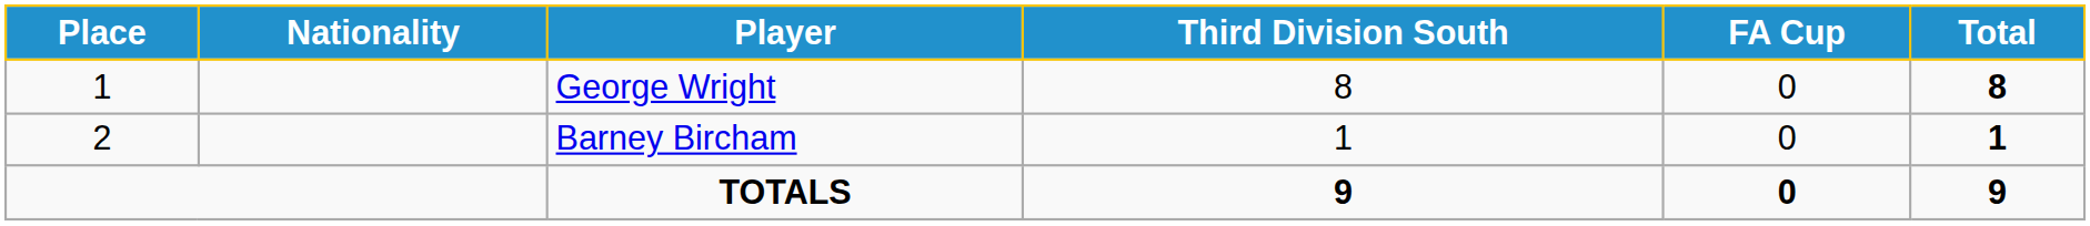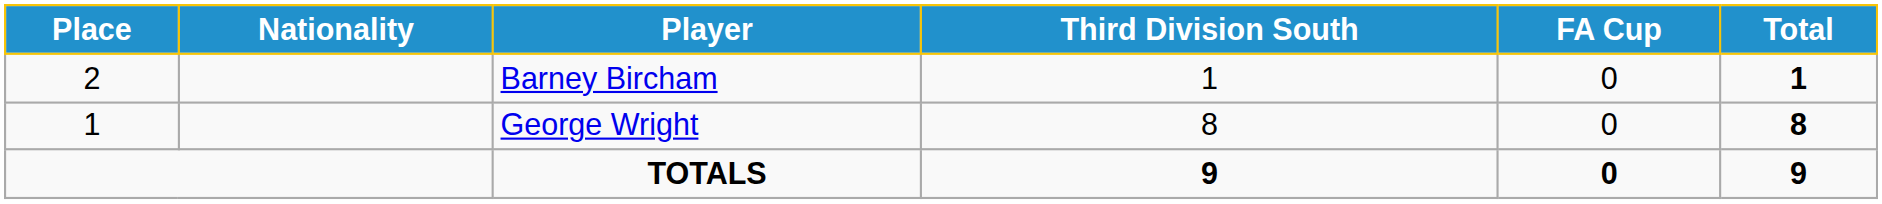 <table class="wikitable" style="text-align:center; font-size:90%; width:100%;">
 <tr>
 <th style="background:#2191CC; color:white; border:1px solid #F7C408; text-align:center;">Place</th>
 <th style="background:#2191CC; color:white; border:1px solid #F7C408; text-align:center;">Nationality</th>
 <th style="background:#2191CC; color:white; border:1px solid #F7C408; text-align:center;">Player</th>
 <th style="background:#2191CC; color:white; border:1px solid #F7C408; text-align:center;">Third Division South</th>
 <th style="background:#2191CC; color:white; border:1px solid #F7C408; text-align:center;">FA Cup</th>
 <th style="background:#2191CC; color:white; border:1px solid #F7C408; text-align:center;">Total</th>
 </tr>
 <tr>
+<td>2</td>
+<td></td>
+<td align="left"><a href='#'>Barney Bircham</a></td>
+<td>1</td>
+<td>0</td>
+<td><strong>1</strong></td>
+</tr>
+<tr>
 <td>1</td>
 <td></td>
 <td align="left"><a href='#'>George Wright</a></td>
 <td>8</td>
 <td>0</td>
 <td><strong>8</strong></td>
-</tr>
-<tr>
-<td>2</td>
-<td></td>
-<td align="left"><a href='#'>Barney Bircham</a></td>
-<td>1</td>
-<td>0</td>
-<td><strong>1</strong></td>
 </tr>
 <tr>
 <td colspan="2"></td>
 <td><strong>TOTALS</strong></td>
 <td><strong>9</strong></td>
 <td><strong>0</strong></td>
 <td><strong>9</strong></td>
 </tr>
 </table>
